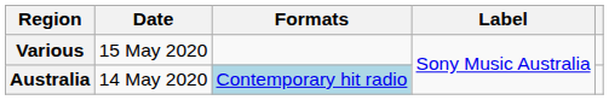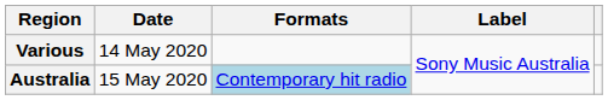 <table class="wikitable plainrowheaders">
 <tr>
 <th scope="col">Region</th>
 <th scope="col">Date</th>
 <th scope="col">Formats</th>
 <th scope="col">Label</th>
 <th scope="col"></th>
 </tr>
 <tr>
 <th scope="row">Various</th>
-<td>15 May 2020</td>
+<td>14 May 2020</td>
 <td></td>
 <td rowspan="2"><a href='#'>Sony Music Australia</a></td>
 <td style="text-align:center;"></td>
 </tr>
 <tr>
 <th scope="row">Australia</th>
-<td>14 May 2020</td>
+<td>15 May 2020</td>
 <td style="background: lightblue;"><a href='#'>Contemporary hit radio</a></td>
 <td style="text-align:center;"></td>
 </tr>
 </table>
